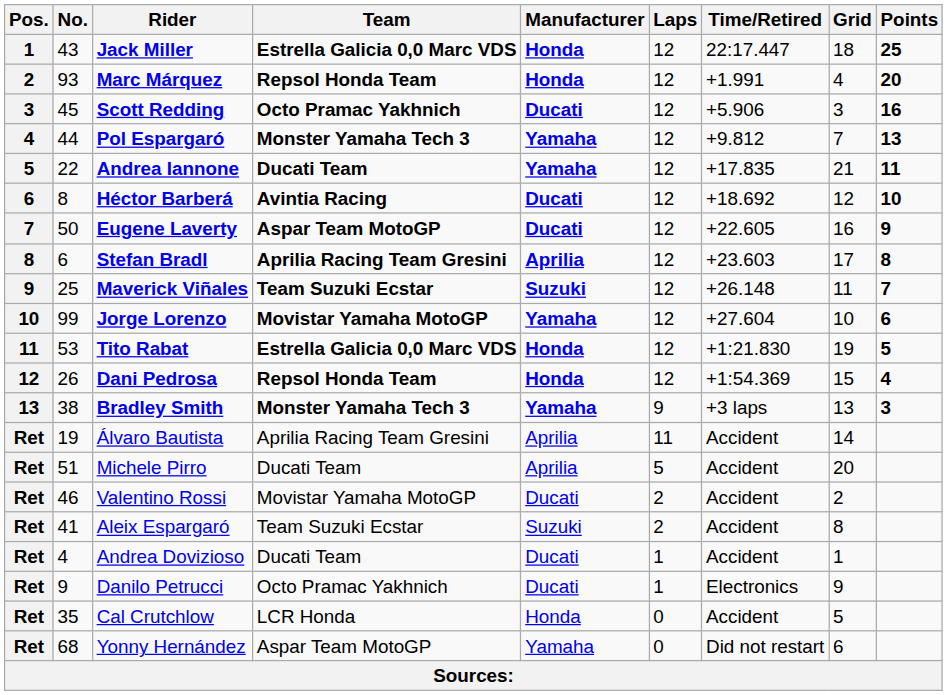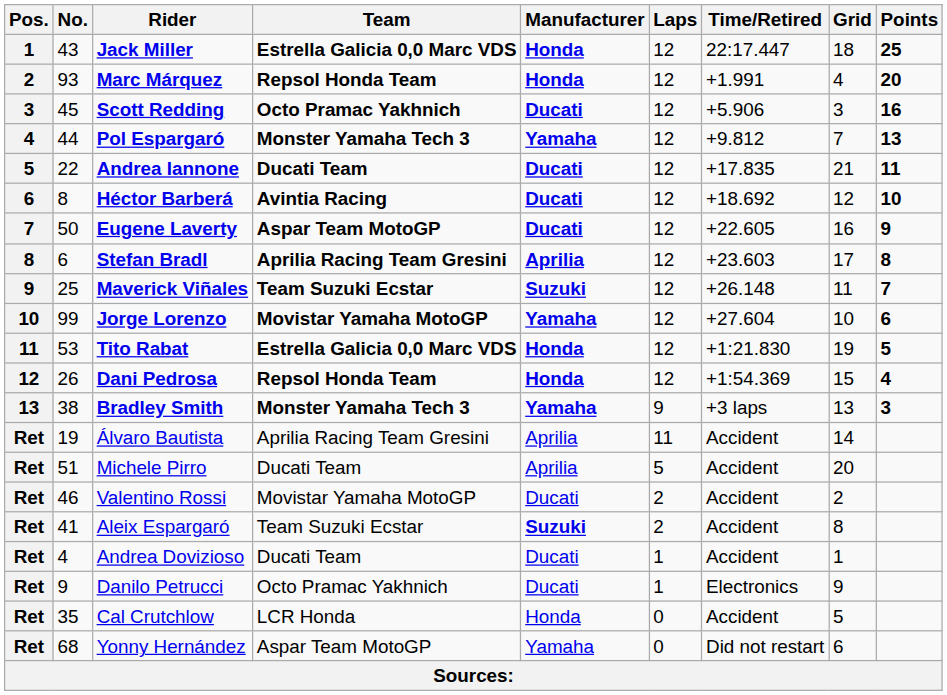 <table class="wikitable" style="font-size: 95%;">
 <tr>
 <th>Pos.</th>
 <th>No.</th>
 <th>Rider</th>
 <th>Team</th>
 <th>Manufacturer</th>
 <th>Laps</th>
 <th>Time/Retired</th>
 <th>Grid</th>
 <th>Points</th>
 </tr>
 <tr>
 <th>1</th>
 <td>43</td>
 <td> <strong><a href='#'>Jack Miller</a></strong></td>
 <td><strong>Estrella Galicia 0,0 Marc VDS</strong></td>
 <td><strong><a href='#'>Honda</a></strong></td>
 <td>12</td>
 <td>22:17.447</td>
 <td>18</td>
 <td><strong>25</strong></td>
 </tr>
 <tr>
 <th>2</th>
 <td>93</td>
 <td> <strong><a href='#'>Marc Márquez</a></strong></td>
 <td><strong>Repsol Honda Team</strong></td>
 <td><strong><a href='#'>Honda</a></strong></td>
 <td>12</td>
 <td>+1.991</td>
 <td>4</td>
 <td><strong>20</strong></td>
 </tr>
 <tr>
 <th>3</th>
 <td>45</td>
 <td> <strong><a href='#'>Scott Redding</a></strong></td>
 <td><strong>Octo Pramac Yakhnich</strong></td>
 <td><strong><a href='#'>Ducati</a></strong></td>
 <td>12</td>
 <td>+5.906</td>
 <td>3</td>
 <td><strong>16</strong></td>
 </tr>
 <tr>
 <th>4</th>
 <td>44</td>
 <td> <strong><a href='#'>Pol Espargaró</a></strong></td>
 <td><strong>Monster Yamaha Tech 3</strong></td>
 <td><strong><a href='#'>Yamaha</a></strong></td>
 <td>12</td>
 <td>+9.812</td>
 <td>7</td>
 <td><strong>13</strong></td>
 </tr>
 <tr>
 <th>5</th>
 <td>22</td>
 <td> <strong><a href='#'>Andrea Iannone</a></strong></td>
 <td><strong>Ducati Team</strong></td>
-<td><strong><a href='#'>Yamaha</a></strong></td>
+<td><strong><a href='#'>Ducati</a></strong></td>
 <td>12</td>
 <td>+17.835</td>
 <td>21</td>
 <td><strong>11</strong></td>
 </tr>
 <tr>
 <th>6</th>
 <td>8</td>
 <td> <strong><a href='#'>Héctor Barberá</a></strong></td>
 <td><strong>Avintia Racing</strong></td>
 <td><strong><a href='#'>Ducati</a></strong></td>
 <td>12</td>
 <td>+18.692</td>
 <td>12</td>
 <td><strong>10</strong></td>
 </tr>
 <tr>
 <th>7</th>
 <td>50</td>
 <td> <strong><a href='#'>Eugene Laverty</a></strong></td>
 <td><strong>Aspar Team MotoGP</strong></td>
 <td><strong><a href='#'>Ducati</a></strong></td>
 <td>12</td>
 <td>+22.605</td>
 <td>16</td>
 <td><strong>9</strong></td>
 </tr>
 <tr>
 <th>8</th>
 <td>6</td>
 <td> <strong><a href='#'>Stefan Bradl</a></strong></td>
 <td><strong>Aprilia Racing Team Gresini</strong></td>
 <td><strong><a href='#'>Aprilia</a></strong></td>
 <td>12</td>
 <td>+23.603</td>
 <td>17</td>
 <td><strong>8</strong></td>
 </tr>
 <tr>
 <th>9</th>
 <td>25</td>
 <td> <strong><a href='#'>Maverick Viñales</a></strong></td>
 <td><strong>Team Suzuki Ecstar</strong></td>
 <td><strong><a href='#'>Suzuki</a></strong></td>
 <td>12</td>
 <td>+26.148</td>
 <td>11</td>
 <td><strong>7</strong></td>
 </tr>
 <tr>
 <th>10</th>
 <td>99</td>
 <td> <strong><a href='#'>Jorge Lorenzo</a></strong></td>
 <td><strong>Movistar Yamaha MotoGP</strong></td>
 <td><strong><a href='#'>Yamaha</a></strong></td>
 <td>12</td>
 <td>+27.604</td>
 <td>10</td>
 <td><strong>6</strong></td>
 </tr>
 <tr>
 <th>11</th>
 <td>53</td>
 <td> <strong><a href='#'>Tito Rabat</a></strong></td>
 <td><strong>Estrella Galicia 0,0 Marc VDS</strong></td>
 <td><strong><a href='#'>Honda</a></strong></td>
 <td>12</td>
 <td>+1:21.830</td>
 <td>19</td>
 <td><strong>5</strong></td>
 </tr>
 <tr>
 <th>12</th>
 <td>26</td>
 <td> <strong><a href='#'>Dani Pedrosa</a></strong></td>
 <td><strong>Repsol Honda Team</strong></td>
 <td><strong><a href='#'>Honda</a></strong></td>
 <td>12</td>
 <td>+1:54.369</td>
 <td>15</td>
 <td><strong>4</strong></td>
 </tr>
 <tr>
 <th>13</th>
 <td>38</td>
 <td> <strong><a href='#'>Bradley Smith</a></strong></td>
 <td><strong>Monster Yamaha Tech 3</strong></td>
 <td><strong><a href='#'>Yamaha</a></strong></td>
 <td>9</td>
 <td>+3 laps</td>
 <td>13</td>
 <td><strong>3</strong></td>
 </tr>
 <tr>
 <th>Ret</th>
 <td>19</td>
 <td> <a href='#'>Álvaro Bautista</a></td>
 <td>Aprilia Racing Team Gresini</td>
 <td><a href='#'>Aprilia</a></td>
 <td>11</td>
 <td>Accident</td>
 <td>14</td>
 <td></td>
 </tr>
 <tr>
 <th>Ret</th>
 <td>51</td>
 <td> <a href='#'>Michele Pirro</a></td>
 <td>Ducati Team</td>
 <td><a href='#'>Aprilia</a></td>
 <td>5</td>
 <td>Accident</td>
 <td>20</td>
 <td></td>
 </tr>
 <tr>
 <th>Ret</th>
 <td>46</td>
 <td> <a href='#'>Valentino Rossi</a></td>
 <td>Movistar Yamaha MotoGP</td>
 <td><a href='#'>Ducati</a></td>
 <td>2</td>
 <td>Accident</td>
 <td>2</td>
 <td></td>
 </tr>
 <tr>
 <th>Ret</th>
 <td>41</td>
 <td> <a href='#'>Aleix Espargaró</a></td>
 <td>Team Suzuki Ecstar</td>
-<td><a href='#'>Suzuki</a></td>
+<td><strong><a href='#'>Suzuki</a></strong></td>
 <td>2</td>
 <td>Accident</td>
 <td>8</td>
 <td></td>
 </tr>
 <tr>
 <th>Ret</th>
 <td>4</td>
 <td> <a href='#'>Andrea Dovizioso</a></td>
 <td>Ducati Team</td>
 <td><a href='#'>Ducati</a></td>
 <td>1</td>
 <td>Accident</td>
 <td>1</td>
 <td></td>
 </tr>
 <tr>
 <th>Ret</th>
 <td>9</td>
 <td> <a href='#'>Danilo Petrucci</a></td>
 <td>Octo Pramac Yakhnich</td>
 <td><a href='#'>Ducati</a></td>
 <td>1</td>
 <td>Electronics</td>
 <td>9</td>
 <td></td>
 </tr>
 <tr>
 <th>Ret</th>
 <td>35</td>
 <td> <a href='#'>Cal Crutchlow</a></td>
 <td>LCR Honda</td>
 <td><a href='#'>Honda</a></td>
 <td>0</td>
 <td>Accident</td>
 <td>5</td>
 <td></td>
 </tr>
 <tr>
 <th>Ret</th>
 <td>68</td>
 <td> <a href='#'>Yonny Hernández</a></td>
 <td>Aspar Team MotoGP</td>
 <td><a href='#'>Yamaha</a></td>
 <td>0</td>
 <td>Did not restart</td>
 <td>6</td>
 <td></td>
 </tr>
 <tr>
 <th colspan=9>Sources: </th>
 </tr>
 </table>
